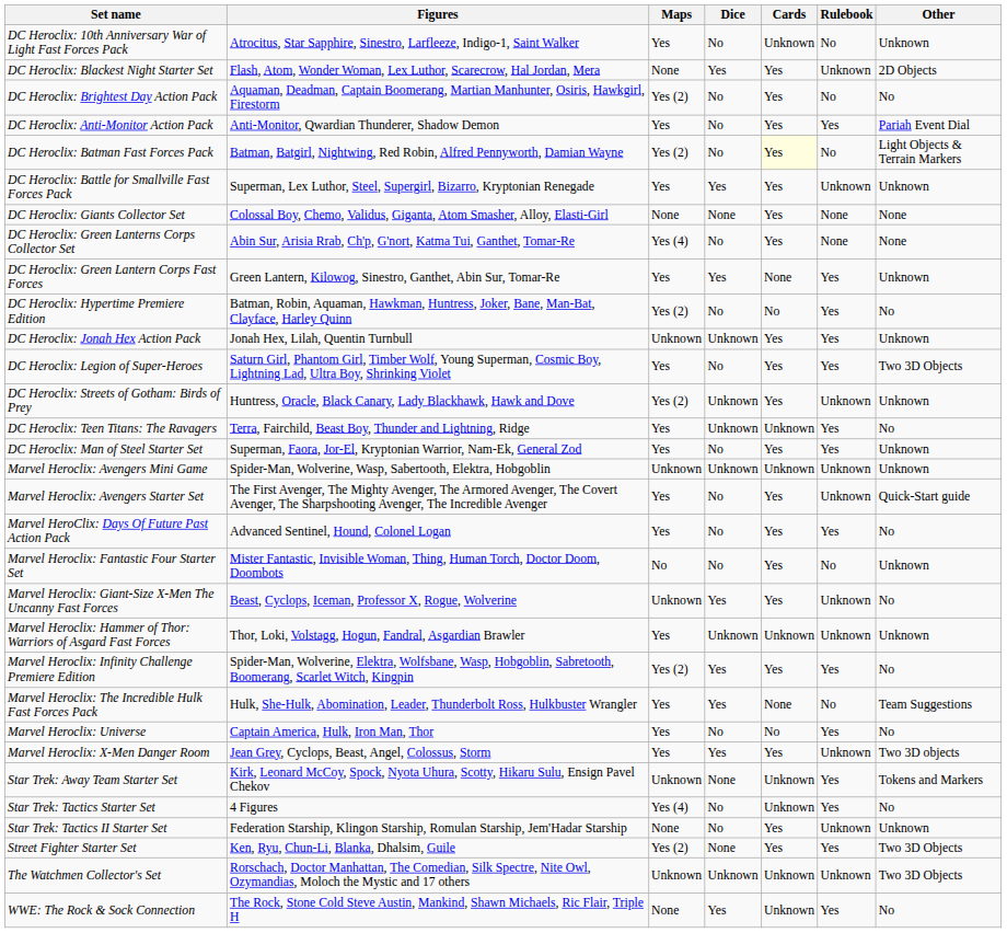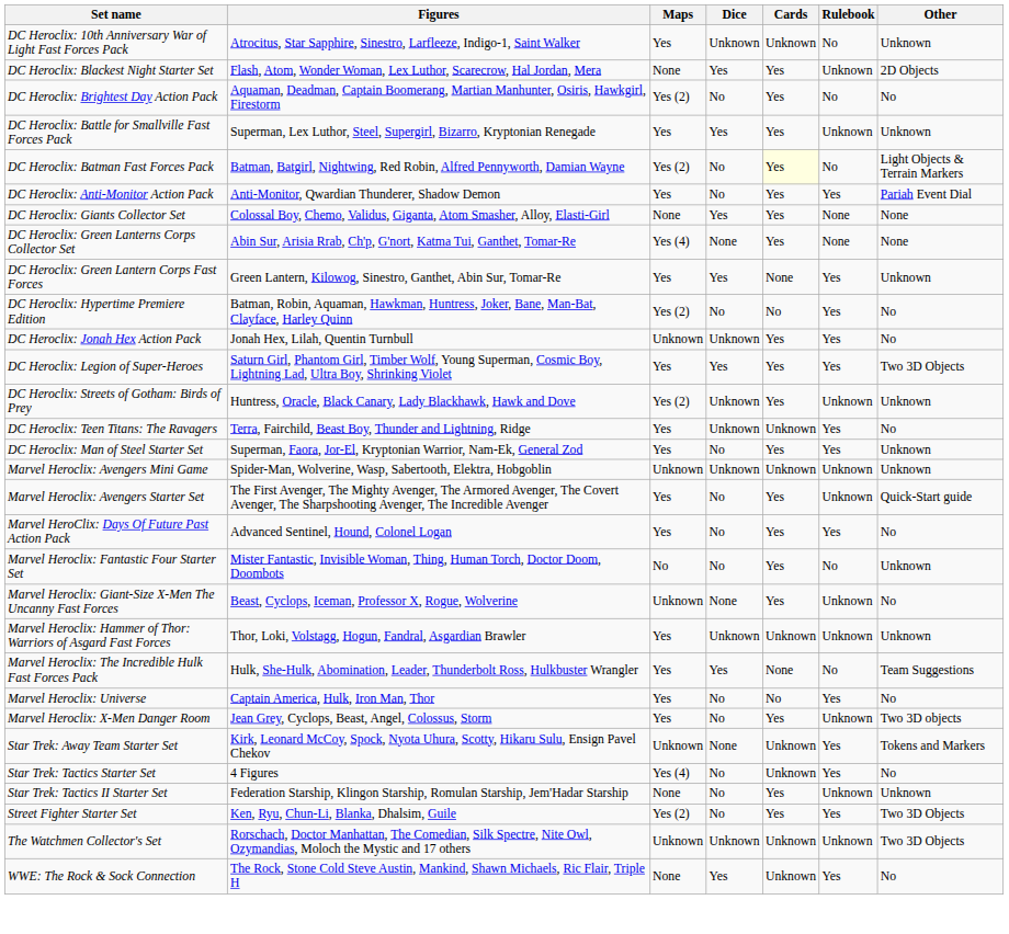 <table class="wikitable sortable" style="text-align:left;">
 <tr>
 <th>Set name</th>
 <th>Figures</th>
 <th>Maps</th>
 <th>Dice</th>
 <th>Cards</th>
 <th>Rulebook</th>
 <th>Other</th>
 </tr>
 <tr>
 <td><em>DC Heroclix: 10th Anniversary War of Light Fast Forces Pack</em></td>
 <td><a href='#'>Atrocitus</a>, <a href='#'>Star Sapphire</a>, <a href='#'>Sinestro</a>, <a href='#'>Larfleeze</a>, Indigo-1, <a href='#'>Saint Walker</a></td>
 <td>Yes</td>
-<td>No</td>
+<td>Unknown</td>
 <td>Unknown</td>
 <td>No</td>
 <td>Unknown</td>
 </tr>
 <tr>
 <td><em>DC Heroclix: Blackest Night Starter Set</em></td>
 <td><a href='#'>Flash</a>, <a href='#'>Atom</a>, <a href='#'>Wonder Woman</a>, <a href='#'>Lex Luthor</a>, <a href='#'>Scarecrow</a>, <a href='#'>Hal Jordan</a>, <a href='#'>Mera</a></td>
 <td>None</td>
 <td>Yes</td>
 <td>Yes</td>
 <td>Unknown</td>
 <td>2D Objects</td>
 </tr>
 <tr>
 <td><em>DC Heroclix: <a href='#'>Brightest Day</a> Action Pack</em></td>
 <td><a href='#'>Aquaman</a>, <a href='#'>Deadman</a>, <a href='#'>Captain Boomerang</a>, <a href='#'>Martian Manhunter</a>, <a href='#'>Osiris</a>, <a href='#'>Hawkgirl</a>, <a href='#'>Firestorm</a></td>
 <td>Yes (2)</td>
 <td>No</td>
 <td>Yes</td>
 <td>No</td>
 <td>No</td>
 </tr>
 <tr>
-<td><em>DC Heroclix: <a href='#'>Anti-Monitor</a> Action Pack</em></td>
-<td><a href='#'>Anti-Monitor</a>, Qwardian Thunderer, Shadow Demon</td>
-<td>Yes</td>
-<td>No</td>
+<td><em>DC Heroclix: Battle for Smallville Fast Forces Pack</em></td>
+<td>Superman, Lex Luthor, <a href='#'>Steel</a>, <a href='#'>Supergirl</a>, <a href='#'>Bizarro</a>, Kryptonian Renegade</td>
 <td>Yes</td>
 <td>Yes</td>
-<td><a href='#'>Pariah</a> Event Dial</td>
+<td>Yes</td>
+<td>Unknown</td>
+<td>Unknown</td>
 </tr>
 <tr>
 <td><em>DC Heroclix: Batman Fast Forces Pack</em></td>
 <td><a href='#'>Batman</a>, <a href='#'>Batgirl</a>, <a href='#'>Nightwing</a>, Red Robin, <a href='#'>Alfred Pennyworth</a>, <a href='#'>Damian Wayne</a></td>
 <td>Yes (2)</td>
 <td>No</td>
 <td style="background: lightyellow;">Yes</td>
 <td>No</td>
 <td>Light Objects & Terrain Markers</td>
 </tr>
 <tr>
-<td><em>DC Heroclix: Battle for Smallville Fast Forces Pack</em></td>
-<td>Superman, Lex Luthor, <a href='#'>Steel</a>, <a href='#'>Supergirl</a>, <a href='#'>Bizarro</a>, Kryptonian Renegade</td>
+<td><em>DC Heroclix: <a href='#'>Anti-Monitor</a> Action Pack</em></td>
+<td><a href='#'>Anti-Monitor</a>, Qwardian Thunderer, Shadow Demon</td>
+<td>Yes</td>
+<td>No</td>
 <td>Yes</td>
 <td>Yes</td>
-<td>Yes</td>
-<td>Unknown</td>
-<td>Unknown</td>
+<td><a href='#'>Pariah</a> Event Dial</td>
 </tr>
 <tr>
 <td><em>DC Heroclix: Giants Collector Set</em></td>
 <td><a href='#'>Colossal Boy</a>, <a href='#'>Chemo</a>, <a href='#'>Validus</a>, <a href='#'>Giganta</a>, <a href='#'>Atom Smasher</a>, Alloy, <a href='#'>Elasti-Girl</a></td>
 <td>None</td>
-<td>None</td>
+<td>Yes</td>
 <td>Yes</td>
 <td>None</td>
 <td>None</td>
 </tr>
 <tr>
 <td><em>DC Heroclix: Green Lanterns Corps Collector Set</em></td>
 <td><a href='#'>Abin Sur</a>, <a href='#'>Arisia Rrab</a>, <a href='#'>Ch'p</a>, <a href='#'>G'nort</a>, <a href='#'>Katma Tui</a>, <a href='#'>Ganthet</a>, <a href='#'>Tomar-Re</a></td>
 <td>Yes (4)</td>
-<td>No</td>
+<td>None</td>
 <td>Yes</td>
 <td>None</td>
 <td>None</td>
 </tr>
 <tr>
 <td><em>DC Heroclix: Green Lantern Corps Fast Forces</em></td>
 <td>Green Lantern, <a href='#'>Kilowog</a>, Sinestro, Ganthet, Abin Sur, Tomar-Re</td>
 <td>Yes</td>
 <td>Yes</td>
 <td>None</td>
 <td>Yes</td>
 <td>Unknown</td>
 </tr>
 <tr>
 <td><em>DC Heroclix: Hypertime Premiere Edition</em></td>
 <td>Batman, Robin, Aquaman, <a href='#'>Hawkman</a>, <a href='#'>Huntress</a>, <a href='#'>Joker</a>, <a href='#'>Bane</a>, <a href='#'>Man-Bat</a>, <a href='#'>Clayface</a>, <a href='#'>Harley Quinn</a></td>
 <td>Yes (2)</td>
 <td>No</td>
 <td>No</td>
 <td>Yes</td>
 <td>No</td>
 </tr>
 <tr>
 <td><em>DC Heroclix: <a href='#'>Jonah Hex</a> Action Pack</em></td>
 <td>Jonah Hex, Lilah, Quentin Turnbull</td>
 <td>Unknown</td>
 <td>Unknown</td>
 <td>Yes</td>
 <td>Yes</td>
-<td>Unknown</td>
+<td>No</td>
 </tr>
 <tr>
 <td><em>DC Heroclix: Legion of Super-Heroes</em></td>
 <td><a href='#'>Saturn Girl</a>, <a href='#'>Phantom Girl</a>, <a href='#'>Timber Wolf</a>, Young Superman, <a href='#'>Cosmic Boy</a>, <a href='#'>Lightning Lad</a>, <a href='#'>Ultra Boy</a>, <a href='#'>Shrinking Violet</a></td>
 <td>Yes</td>
-<td>No</td>
+<td>Yes</td>
 <td>Yes</td>
 <td>Yes</td>
 <td>Two 3D Objects</td>
 </tr>
 <tr>
 <td><em>DC Heroclix: Streets of Gotham: Birds of Prey</em></td>
 <td>Huntress, <a href='#'>Oracle</a>, <a href='#'>Black Canary</a>, <a href='#'>Lady Blackhawk</a>, <a href='#'>Hawk and Dove</a></td>
 <td>Yes (2)</td>
 <td>Unknown</td>
 <td>Yes</td>
 <td>Unknown</td>
 <td>Unknown</td>
 </tr>
 <tr>
 <td><em>DC Heroclix: Teen Titans: The Ravagers</em></td>
 <td><a href='#'>Terra</a>, Fairchild, <a href='#'>Beast Boy</a>, <a href='#'>Thunder and Lightning</a>, Ridge</td>
 <td>Yes</td>
 <td>Unknown</td>
 <td>Unknown</td>
 <td>Yes</td>
 <td>No</td>
 </tr>
 <tr>
 <td><em>DC Heroclix: Man of Steel Starter Set</em></td>
 <td>Superman, <a href='#'>Faora</a>, <a href='#'>Jor-El</a>, Kryptonian Warrior, Nam-Ek, <a href='#'>General Zod</a></td>
 <td>Yes</td>
 <td>No</td>
 <td>Yes</td>
 <td>Yes</td>
 <td>Unknown</td>
 </tr>
 <tr>
 <td><em>Marvel Heroclix: Avengers Mini Game</em></td>
 <td>Spider-Man, Wolverine, Wasp, Sabertooth, Elektra, Hobgoblin</td>
 <td>Unknown</td>
 <td>Unknown</td>
 <td>Unknown</td>
 <td>Unknown</td>
 <td>Unknown</td>
 </tr>
 <tr>
 <td><em>Marvel Heroclix: Avengers Starter Set</em></td>
 <td>The First Avenger, The Mighty Avenger, The Armored Avenger, The Covert Avenger, The Sharpshooting Avenger, The Incredible Avenger</td>
 <td>Yes</td>
 <td>No</td>
 <td>Yes</td>
 <td>Unknown</td>
 <td>Quick-Start guide</td>
 </tr>
 <tr>
 <td><em>Marvel HeroClix: <a href='#'>Days Of Future Past</a> Action Pack</em></td>
 <td>Advanced Sentinel, <a href='#'>Hound</a>, <a href='#'>Colonel Logan</a></td>
 <td>Yes</td>
 <td>No</td>
 <td>Yes</td>
 <td>Yes</td>
 <td>No</td>
 </tr>
 <tr>
 <td><em>Marvel Heroclix: Fantastic Four Starter Set</em></td>
 <td><a href='#'>Mister Fantastic</a>, <a href='#'>Invisible Woman</a>, <a href='#'>Thing</a>, <a href='#'>Human Torch</a>, <a href='#'>Doctor Doom</a>, <a href='#'>Doombots</a></td>
 <td>No</td>
 <td>No</td>
 <td>Yes</td>
 <td>No</td>
 <td>Unknown</td>
 </tr>
 <tr>
 <td><em>Marvel Heroclix: Giant-Size X-Men The Uncanny Fast Forces</em></td>
 <td><a href='#'>Beast</a>, <a href='#'>Cyclops</a>, <a href='#'>Iceman</a>, <a href='#'>Professor X</a>, <a href='#'>Rogue</a>, <a href='#'>Wolverine</a></td>
 <td>Unknown</td>
-<td>Yes</td>
+<td>None</td>
 <td>Yes</td>
 <td>Unknown</td>
 <td>No</td>
 </tr>
 <tr>
 <td><em>Marvel Heroclix: Hammer of Thor: Warriors of Asgard Fast Forces</em></td>
 <td>Thor, Loki, <a href='#'>Volstagg</a>, <a href='#'>Hogun</a>, <a href='#'>Fandral</a>, <a href='#'>Asgardian</a> Brawler</td>
 <td>Yes</td>
 <td>Unknown</td>
 <td>Unknown</td>
 <td>Unknown</td>
 <td>Unknown</td>
-</tr>
-<tr>
-<td><em>Marvel Heroclix: Infinity Challenge Premiere Edition</em></td>
-<td>Spider-Man, Wolverine, <a href='#'>Elektra</a>, <a href='#'>Wolfsbane</a>, <a href='#'>Wasp</a>, <a href='#'>Hobgoblin</a>, <a href='#'>Sabretooth</a>, <a href='#'>Boomerang</a>, <a href='#'>Scarlet Witch</a>, <a href='#'>Kingpin</a></td>
-<td>Yes (2)</td>
-<td>Yes</td>
-<td>Yes</td>
-<td>Yes</td>
-<td>No</td>
 </tr>
 <tr>
 <td><em>Marvel Heroclix: The Incredible Hulk Fast Forces Pack</em></td>
 <td>Hulk, <a href='#'>She-Hulk</a>, <a href='#'>Abomination</a>, <a href='#'>Leader</a>, <a href='#'>Thunderbolt Ross</a>, <a href='#'>Hulkbuster</a> Wrangler</td>
 <td>Yes</td>
 <td>Yes</td>
 <td>None</td>
 <td>No</td>
 <td>Team Suggestions</td>
 </tr>
 <tr>
 <td><em>Marvel Heroclix: Universe</em></td>
 <td><a href='#'>Captain America</a>, <a href='#'>Hulk</a>, <a href='#'>Iron Man</a>, <a href='#'>Thor</a></td>
 <td>Yes</td>
 <td>No</td>
 <td>No</td>
 <td>Yes</td>
 <td>No</td>
 </tr>
 <tr>
 <td><em>Marvel Heroclix: X-Men Danger Room</em></td>
 <td><a href='#'>Jean Grey</a>, Cyclops, Beast, Angel, <a href='#'>Colossus</a>, <a href='#'>Storm</a></td>
 <td>Yes</td>
-<td>Yes</td>
+<td>No</td>
 <td>Yes</td>
 <td>Unknown</td>
 <td>Two 3D objects</td>
 </tr>
 <tr>
 <td><em>Star Trek: Away Team Starter Set</em></td>
 <td><a href='#'>Kirk</a>, <a href='#'>Leonard McCoy</a>, <a href='#'>Spock</a>, <a href='#'>Nyota Uhura</a>, <a href='#'>Scotty</a>, <a href='#'>Hikaru Sulu</a>, Ensign Pavel Chekov</td>
 <td>Unknown</td>
 <td>None</td>
 <td>Unknown</td>
 <td>Yes</td>
 <td>Tokens and Markers</td>
 </tr>
 <tr>
 <td><em>Star Trek: Tactics Starter Set</em></td>
 <td>4 Figures</td>
 <td>Yes (4)</td>
 <td>No</td>
 <td>Unknown</td>
 <td>Yes</td>
 <td>No</td>
 </tr>
 <tr>
 <td><em>Star Trek: Tactics II Starter Set</em></td>
 <td>Federation Starship, Klingon Starship, Romulan Starship, Jem'Hadar Starship</td>
 <td>None</td>
 <td>No</td>
 <td>Yes</td>
 <td>Unknown</td>
 <td>Unknown</td>
 </tr>
 <tr>
 <td><em>Street Fighter Starter Set</em></td>
 <td><a href='#'>Ken</a>, <a href='#'>Ryu</a>, <a href='#'>Chun-Li</a>, <a href='#'>Blanka</a>, Dhalsim, <a href='#'>Guile</a></td>
 <td>Yes (2)</td>
-<td>None</td>
+<td>No</td>
 <td>Yes</td>
 <td>Yes</td>
 <td>Two 3D Objects</td>
 </tr>
 <tr>
 <td><em>The Watchmen Collector's Set</em></td>
 <td><a href='#'>Rorschach</a>, <a href='#'>Doctor Manhattan</a>, <a href='#'>The Comedian</a>, <a href='#'>Silk Spectre</a>, <a href='#'>Nite Owl</a>, <a href='#'>Ozymandias</a>, Moloch the Mystic and 17 others</td>
 <td>Unknown</td>
 <td>Unknown</td>
 <td>Unknown</td>
 <td>Unknown</td>
 <td>Two 3D Objects</td>
 </tr>
 <tr>
 <td><em>WWE: The Rock & Sock Connection</em></td>
 <td><a href='#'>The Rock</a>, <a href='#'>Stone Cold Steve Austin</a>, <a href='#'>Mankind</a>, <a href='#'>Shawn Michaels</a>, <a href='#'>Ric Flair</a>, <a href='#'>Triple H</a></td>
 <td>None</td>
 <td>Yes</td>
 <td>Unknown</td>
 <td>Yes</td>
 <td>No</td>
 </tr>
 </table>
